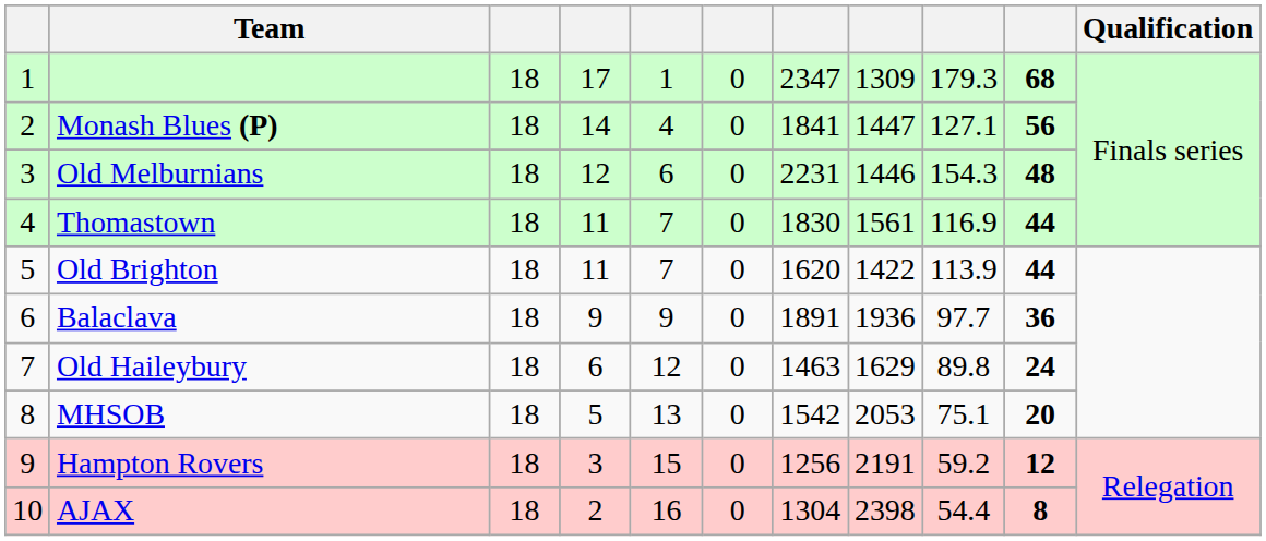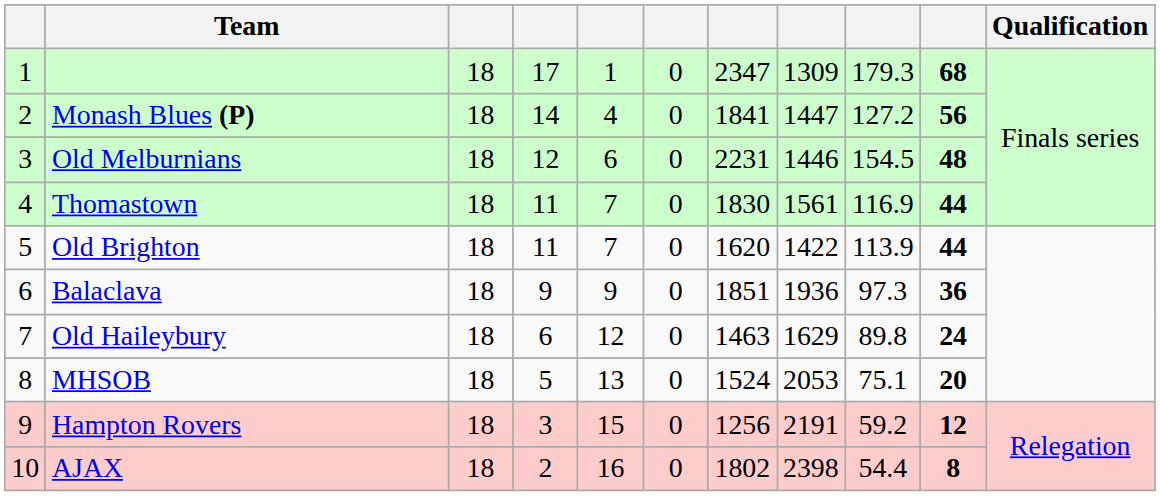 <table class="wikitable" style="text-align:center; margin-bottom:0">
 <tr>
 <th style="width:10px"></th>
 <th style="width:35%;">Team</th>
 <th style="width:30px;"></th>
 <th style="width:30px;"></th>
 <th style="width:30px;"></th>
 <th style="width:30px;"></th>
 <th style="width:30px;"></th>
 <th style="width:30px;"></th>
 <th style="width:30px;"></th>
 <th style="width:30px;"></th>
 <th>Qualification</th>
 </tr>
 <tr style="background:#ccffcc;">
 <td>1</td>
 <td style="text-align:left;"></td>
 <td>18</td>
 <td>17</td>
 <td>1</td>
 <td>0</td>
 <td>2347</td>
 <td>1309</td>
 <td>179.3</td>
 <td><strong>68</strong></td>
 <td rowspan=4>Finals series</td>
 </tr>
 <tr style="background:#ccffcc;">
 <td>2</td>
 <td style="text-align:left;"><a href='#'>Monash Blues</a> <strong>(P)</strong></td>
 <td>18</td>
 <td>14</td>
 <td>4</td>
 <td>0</td>
 <td>1841</td>
 <td>1447</td>
-<td>127.1</td>
+<td>127.2</td>
 <td><strong>56</strong></td>
 </tr>
 <tr style="background:#ccffcc;">
 <td>3</td>
 <td style="text-align:left;"><a href='#'>Old Melburnians</a></td>
 <td>18</td>
 <td>12</td>
 <td>6</td>
 <td>0</td>
 <td>2231</td>
 <td>1446</td>
-<td>154.3</td>
+<td>154.5</td>
 <td><strong>48</strong></td>
 </tr>
 <tr style="background:#ccffcc;">
 <td>4</td>
 <td style="text-align:left;"><a href='#'>Thomastown</a></td>
 <td>18</td>
 <td>11</td>
 <td>7</td>
 <td>0</td>
 <td>1830</td>
 <td>1561</td>
 <td>116.9</td>
 <td><strong>44</strong></td>
 </tr>
 <tr>
 <td>5</td>
 <td style="text-align:left;"><a href='#'>Old Brighton</a></td>
 <td>18</td>
 <td>11</td>
 <td>7</td>
 <td>0</td>
 <td>1620</td>
 <td>1422</td>
 <td>113.9</td>
 <td><strong>44</strong></td>
 </tr>
 <tr>
 <td>6</td>
 <td style="text-align:left;"><a href='#'>Balaclava</a></td>
 <td>18</td>
 <td>9</td>
 <td>9</td>
 <td>0</td>
-<td>1891</td>
+<td>1851</td>
 <td>1936</td>
-<td>97.7</td>
+<td>97.3</td>
 <td><strong>36</strong></td>
 </tr>
 <tr>
 <td>7</td>
 <td style="text-align:left;"><a href='#'>Old Haileybury</a></td>
 <td>18</td>
 <td>6</td>
 <td>12</td>
 <td>0</td>
 <td>1463</td>
 <td>1629</td>
 <td>89.8</td>
 <td><strong>24</strong></td>
 </tr>
 <tr>
 <td>8</td>
 <td style="text-align:left;"><a href='#'>MHSOB</a></td>
 <td>18</td>
 <td>5</td>
 <td>13</td>
 <td>0</td>
-<td>1542</td>
+<td>1524</td>
 <td>2053</td>
 <td>75.1</td>
 <td><strong>20</strong></td>
 </tr>
 <tr style="background:#FFCCCC;">
 <td>9</td>
 <td style="text-align:left;"><a href='#'>Hampton Rovers</a></td>
 <td>18</td>
 <td>3</td>
 <td>15</td>
 <td>0</td>
 <td>1256</td>
 <td>2191</td>
 <td>59.2</td>
 <td><strong>12</strong></td>
 <td rowspan=2><a href='#'>Relegation</a></td>
 </tr>
 <tr style="background:#FFCCCC;">
 <td>10</td>
 <td style="text-align:left;"><a href='#'>AJAX</a></td>
 <td>18</td>
 <td>2</td>
 <td>16</td>
 <td>0</td>
-<td>1304</td>
+<td>1802</td>
 <td>2398</td>
 <td>54.4</td>
 <td><strong>8</strong></td>
 </tr>
 </table>
